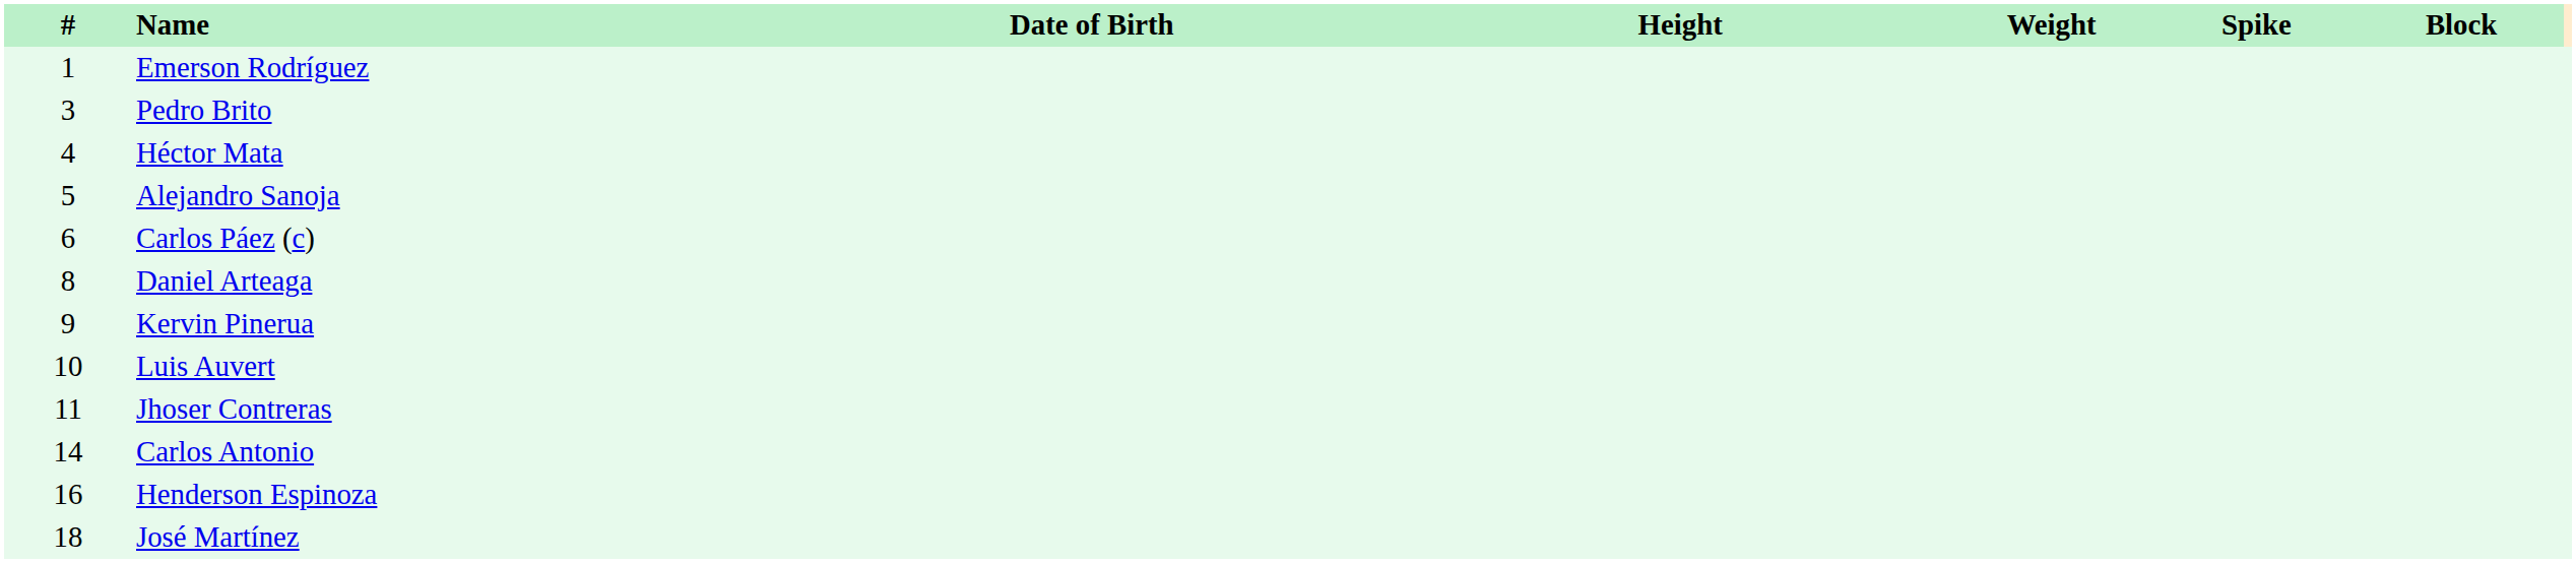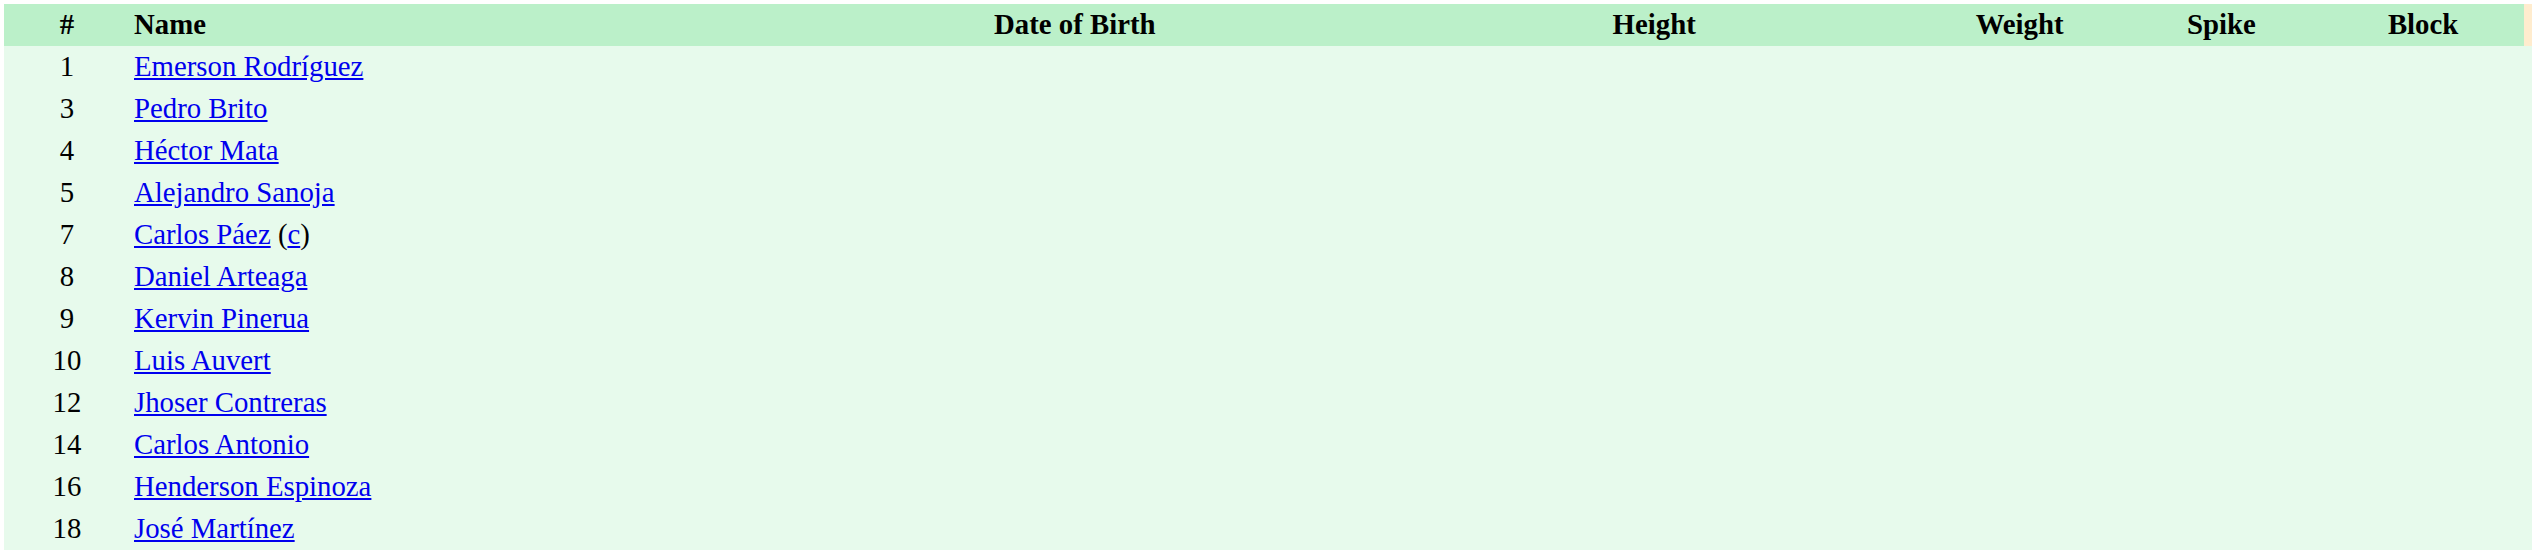 <table border=0 cellpadding=2 cellspacing=0  |- bgcolor=#FFECCE style="text-align:center; font-size:90%;" width=100%>
 <tr bgcolor=#BBF0C9>
 <th width=5%>#</th>
 <th width=25% align=left>Name</th>
 <th width=25%>Date of Birth</th>
 <th width=21%>Height</th>
 <th width=8%>Weight</th>
 <th width=8%>Spike</th>
 <th width=8%>Block</th>
 </tr>
 <tr bgcolor=#E7FAEC>
 <td>1</td>
 <td align=left><a href='#'>Emerson Rodríguez</a></td>
 <td></td>
 <td></td>
 <td></td>
 <td></td>
 <td></td>
 <td></td>
 </tr>
 <tr bgcolor=#E7FAEC>
 <td>3</td>
 <td align=left><a href='#'>Pedro Brito</a></td>
 <td></td>
 <td></td>
 <td></td>
 <td></td>
 <td></td>
 <td></td>
 </tr>
 <tr bgcolor=#E7FAEC>
 <td>4</td>
 <td align=left><a href='#'>Héctor Mata</a></td>
 <td></td>
 <td></td>
 <td></td>
 <td></td>
 <td></td>
 <td></td>
 </tr>
 <tr bgcolor=#E7FAEC>
 <td>5</td>
 <td align=left><a href='#'>Alejandro Sanoja</a></td>
 <td></td>
 <td></td>
 <td></td>
 <td></td>
 <td></td>
 <td></td>
 </tr>
 <tr bgcolor=#E7FAEC>
-<td>6</td>
+<td>7</td>
 <td align=left><a href='#'>Carlos Páez</a> (<a href='#'>c</a>)</td>
 <td></td>
 <td></td>
 <td></td>
 <td></td>
 <td></td>
 <td></td>
 </tr>
 <tr bgcolor=#E7FAEC>
 <td>8</td>
 <td align=left><a href='#'>Daniel Arteaga</a></td>
 <td></td>
 <td></td>
 <td></td>
 <td></td>
 <td></td>
 <td></td>
 </tr>
 <tr bgcolor=#E7FAEC>
 <td>9</td>
 <td align=left><a href='#'>Kervin Pinerua</a></td>
 <td></td>
 <td></td>
 <td></td>
 <td></td>
 <td></td>
 <td></td>
 </tr>
 <tr bgcolor=#E7FAEC>
 <td>10</td>
 <td align=left><a href='#'>Luis Auvert</a></td>
 <td></td>
 <td></td>
 <td></td>
 <td></td>
 <td></td>
 <td></td>
 </tr>
 <tr bgcolor=#E7FAEC>
-<td>11</td>
+<td>12</td>
 <td align=left><a href='#'>Jhoser Contreras</a></td>
 <td></td>
 <td></td>
 <td></td>
 <td></td>
 <td></td>
 <td></td>
 </tr>
 <tr bgcolor=#E7FAEC>
 <td>14</td>
 <td align=left><a href='#'>Carlos Antonio</a></td>
 <td></td>
 <td></td>
 <td></td>
 <td></td>
 <td></td>
 <td></td>
 </tr>
 <tr bgcolor=#E7FAEC>
 <td>16</td>
 <td align=left><a href='#'>Henderson Espinoza</a></td>
 <td></td>
 <td></td>
 <td></td>
 <td></td>
 <td></td>
 <td></td>
 </tr>
 <tr bgcolor=#E7FAEC>
 <td>18</td>
 <td align=left><a href='#'>José Martínez</a></td>
 <td></td>
 <td></td>
 <td></td>
 <td></td>
 <td></td>
 <td></td>
 </tr>
 </table>
